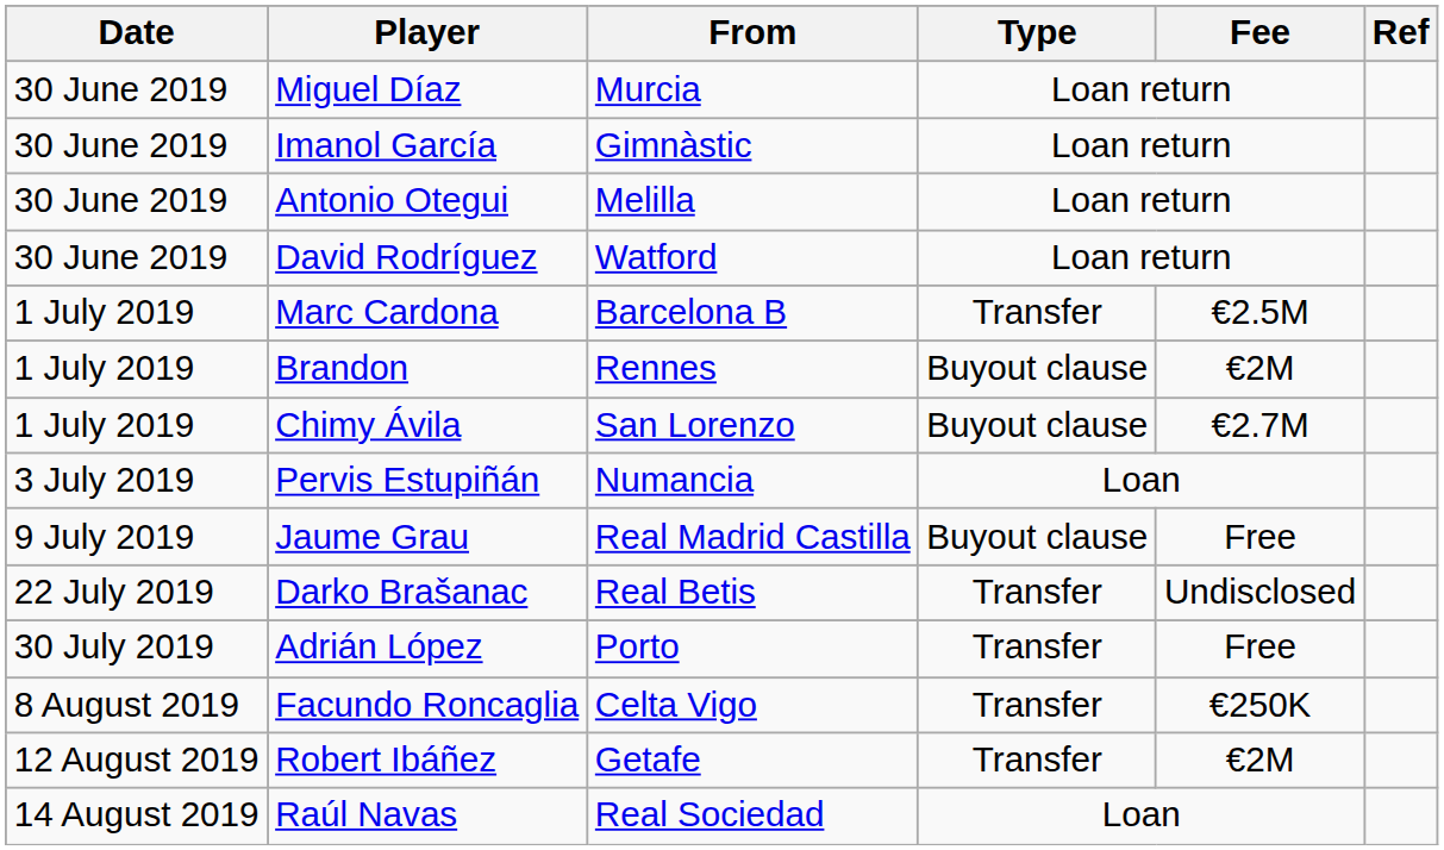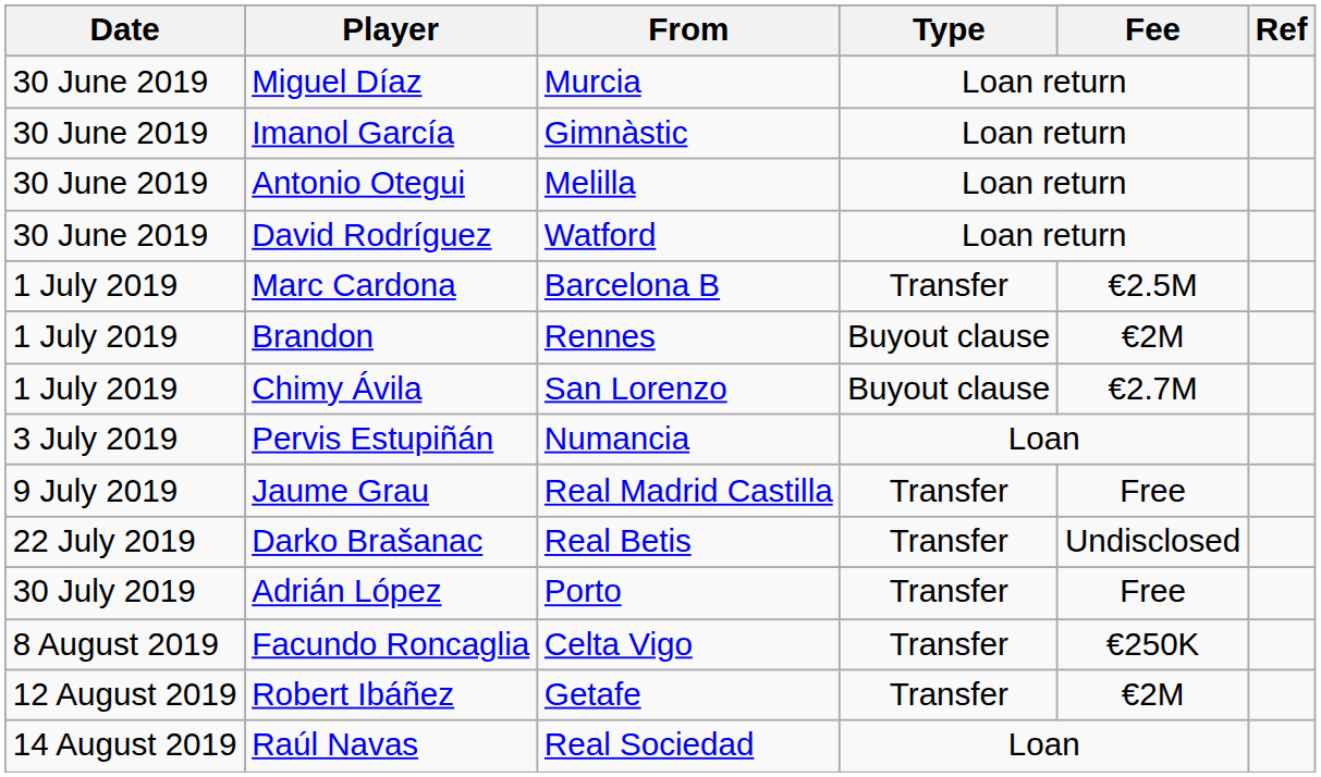 <table class="wikitable">
 <tr>
 <th>Date</th>
 <th>Player</th>
 <th>From</th>
 <th>Type</th>
 <th>Fee</th>
 <th>Ref</th>
 </tr>
 <tr>
 <td>30 June 2019</td>
 <td> <a href='#'>Miguel Díaz</a></td>
 <td><a href='#'>Murcia</a></td>
 <td style="text-align:center;" colspan="2">Loan return</td>
 <td align=center></td>
 </tr>
 <tr>
 <td>30 June 2019</td>
 <td> <a href='#'>Imanol García</a></td>
 <td><a href='#'>Gimnàstic</a></td>
 <td style="text-align:center;" colspan="2">Loan return</td>
 <td align=center></td>
 </tr>
 <tr>
 <td>30 June 2019</td>
 <td> <a href='#'>Antonio Otegui</a></td>
 <td><a href='#'>Melilla</a></td>
 <td style="text-align:center;" colspan="2">Loan return</td>
 <td align=center></td>
 </tr>
 <tr>
 <td>30 June 2019</td>
 <td> <a href='#'>David Rodríguez</a></td>
 <td> <a href='#'>Watford</a></td>
 <td style="text-align:center;" colspan="2">Loan return</td>
 <td align=center></td>
 </tr>
 <tr>
 <td>1 July 2019</td>
 <td> <a href='#'>Marc Cardona</a></td>
 <td><a href='#'>Barcelona B</a></td>
 <td align=center>Transfer</td>
 <td align=center>€2.5M</td>
 <td align=center></td>
 </tr>
 <tr>
 <td>1 July 2019</td>
 <td> <a href='#'>Brandon</a></td>
 <td> <a href='#'>Rennes</a></td>
 <td align=center>Buyout clause</td>
 <td align=center>€2M</td>
 <td align=center></td>
 </tr>
 <tr>
 <td>1 July 2019</td>
 <td> <a href='#'>Chimy Ávila</a></td>
 <td> <a href='#'>San Lorenzo</a></td>
 <td align=center>Buyout clause</td>
 <td align=center>€2.7M</td>
 <td align=center></td>
 </tr>
 <tr>
 <td>3 July 2019</td>
 <td> <a href='#'>Pervis Estupiñán</a></td>
 <td><a href='#'>Numancia</a></td>
 <td style="text-align:center;" colspan="2">Loan</td>
 <td align=center></td>
 </tr>
 <tr>
 <td>9 July 2019</td>
 <td> <a href='#'>Jaume Grau</a></td>
 <td><a href='#'>Real Madrid Castilla</a></td>
-<td align=center>Buyout clause</td>
+<td align=center>Transfer</td>
 <td align=center>Free</td>
 <td align=center></td>
 </tr>
 <tr>
 <td>22 July 2019</td>
 <td> <a href='#'>Darko Brašanac</a></td>
 <td><a href='#'>Real Betis</a></td>
 <td align=center>Transfer</td>
 <td align=center>Undisclosed</td>
 <td align=center></td>
 </tr>
 <tr>
 <td>30 July 2019</td>
 <td> <a href='#'>Adrián López</a></td>
 <td> <a href='#'>Porto</a></td>
 <td align=center>Transfer</td>
 <td align=center>Free</td>
 <td align=center></td>
 </tr>
 <tr>
 <td>8 August 2019</td>
 <td> <a href='#'>Facundo Roncaglia</a></td>
 <td><a href='#'>Celta Vigo</a></td>
 <td align=center>Transfer</td>
 <td align=center>€250K</td>
 <td align=center></td>
 </tr>
 <tr>
 <td>12 August 2019</td>
 <td> <a href='#'>Robert Ibáñez</a></td>
 <td><a href='#'>Getafe</a></td>
 <td align=center>Transfer</td>
 <td align=center>€2M</td>
 <td align=center></td>
 </tr>
 <tr>
 <td>14 August 2019</td>
 <td> <a href='#'>Raúl Navas</a></td>
 <td><a href='#'>Real Sociedad</a></td>
 <td style="text-align:center;" colspan="2">Loan</td>
 <td align=center></td>
 </tr>
 </table>
